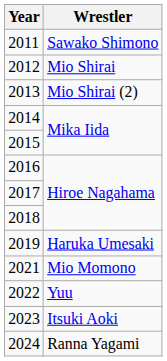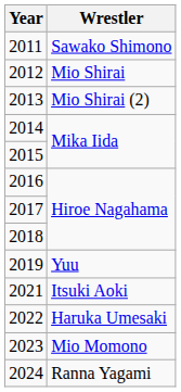 <table class="wikitable">
 <tr>
 <th>Year</th>
 <th>Wrestler</th>
 </tr>
 <tr>
 <td>2011</td>
 <td><a href='#'>Sawako Shimono</a></td>
 </tr>
 <tr>
 <td>2012</td>
 <td><a href='#'>Mio Shirai</a></td>
 </tr>
 <tr>
 <td>2013</td>
 <td><a href='#'>Mio Shirai</a> (2)</td>
 </tr>
 <tr>
 <td>2014</td>
 <td rowspan="2"><a href='#'>Mika Iida</a></td>
 </tr>
 <tr>
 <td>2015</td>
 </tr>
 <tr>
 <td>2016</td>
 <td rowspan="3"><a href='#'>Hiroe Nagahama</a></td>
 </tr>
 <tr>
 <td>2017</td>
 </tr>
 <tr>
 <td>2018</td>
 </tr>
 <tr>
 <td>2019</td>
+<td><a href='#'>Yuu</a></td>
+</tr>
+<tr>
+<td>2021</td>
+<td><a href='#'>Itsuki Aoki</a></td>
+</tr>
+<tr>
+<td>2022</td>
 <td><a href='#'>Haruka Umesaki</a></td>
 </tr>
 <tr>
-<td>2021</td>
+<td>2023</td>
 <td><a href='#'>Mio Momono</a></td>
-</tr>
-<tr>
-<td>2022</td>
-<td><a href='#'>Yuu</a></td>
-</tr>
-<tr>
-<td>2023</td>
-<td><a href='#'>Itsuki Aoki</a></td>
 </tr>
 <tr>
 <td>2024</td>
 <td>Ranna Yagami</td>
 </tr>
 </table>
